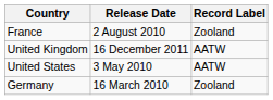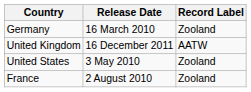 <table class="wikitable">
 <tr>
 <th>Country</th>
 <th>Release Date</th>
 <th>Record Label</th>
 </tr>
 <tr>
-<td>France</td>
-<td>2 August 2010</td>
+<td>Germany</td>
+<td>16 March 2010</td>
 <td>Zooland</td>
 </tr>
 <tr>
 <td>United Kingdom</td>
 <td>16 December 2011</td>
 <td>AATW</td>
 </tr>
 <tr>
 <td>United States</td>
 <td>3 May 2010</td>
-<td>AATW</td>
+<td>Zooland</td>
 </tr>
 <tr>
-<td>Germany</td>
-<td>16 March 2010</td>
+<td>France</td>
+<td>2 August 2010</td>
 <td>Zooland</td>
 </tr>
 </table>
